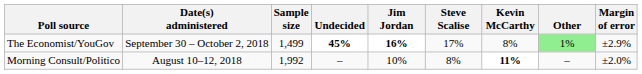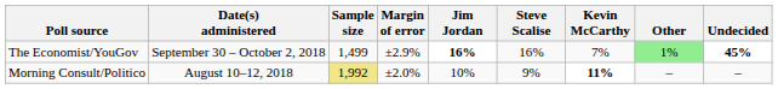 <table class="wikitable">
 <tr valign=bottom>
 <th>Poll source</th>
 <th>Date(s)<br>administered</th>
 <th>Sample<br>size</th>
-<th style="width:75px;">Undecided</th>
+<th>Margin<br>of error</th>
 <th style="width:75px;">Jim<br>Jordan</th>
 <th style="width:75px;">Steve<br>Scalise</th>
 <th style="width:75px;">Kevin<br>McCarthy</th>
 <th style="width:75px;">Other</th>
-<th>Margin<br>of error</th>
+<th style="width:75px;">Undecided</th>
 </tr>
 <tr>
 <td>The Economist/YouGov</td>
 <td align=center>September 30 – October 2, 2018</td>
 <td align=center>1,499</td>
+<td align=center>±2.9%</td>
+<td align=center style="background:#fff"><strong>16%</strong></td>
+<td align=center>16%</td>
+<td align=center>7%</td>
+<td align=center style="background: lightgreen;">1%</td>
 <td align=center style="background:#fff"><strong>45%</strong></td>
-<td align=center style="background:#fff"><strong>16%</strong></td>
-<td align=center>17%</td>
-<td align=center>8%</td>
-<td align=center style="background: lightgreen;">1%</td>
-<td align=center>±2.9%</td>
 </tr>
 <tr>
 <td>Morning Consult/Politico</td>
 <td align=center>August 10–12, 2018</td>
-<td align=center>1,992</td>
-<td align=center>–</td>
+<td align=center style="background: khaki;">1,992</td>
+<td align=center>±2.0%</td>
 <td align=center>10%</td>
-<td align=center>8%</td>
+<td align=center>9%</td>
 <td align=center style="background:#fff"><strong>11%</strong></td>
 <td align=center>–</td>
-<td align=center>±2.0%</td>
+<td align=center>–</td>
 </tr>
 </table>
